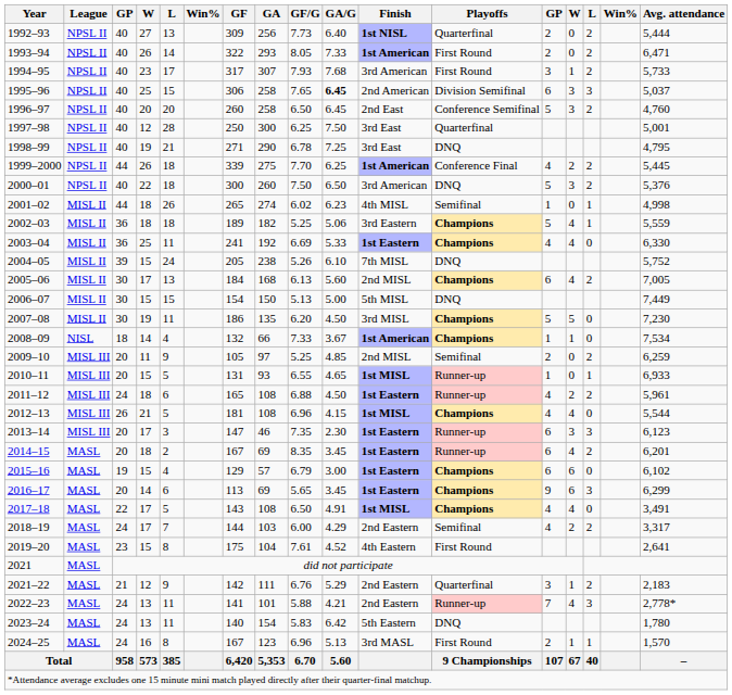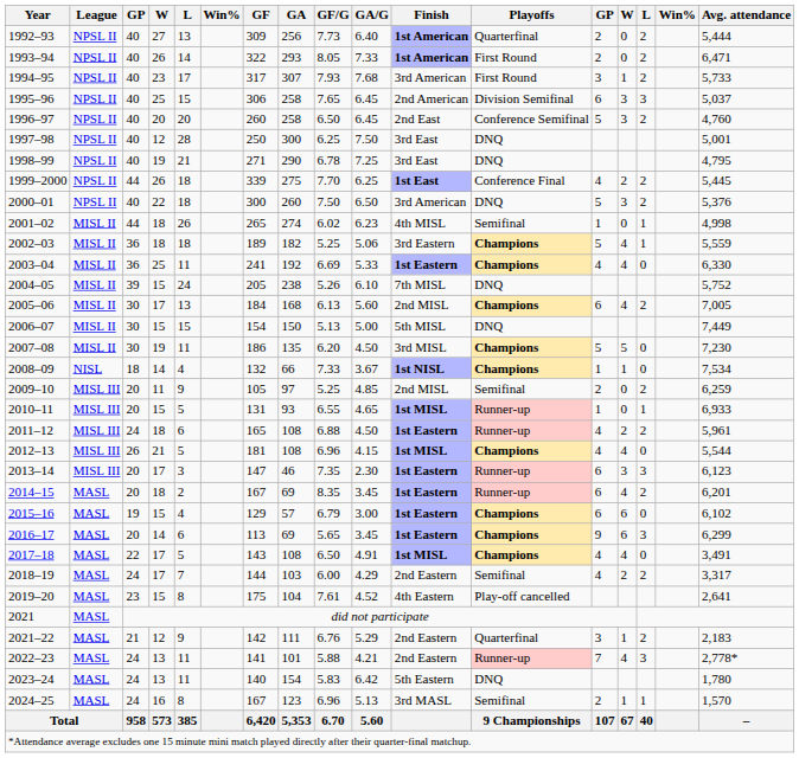 <table class="wikitable">
 <tr>
 <th>Year</th>
 <th>League</th>
 <th>GP</th>
 <th>W</th>
 <th>L</th>
 <th>Win%</th>
 <th>GF</th>
 <th>GA</th>
 <th>GF/G</th>
 <th>GA/G</th>
 <th>Finish</th>
 <th>Playoffs</th>
 <th>GP</th>
 <th>W</th>
 <th>L</th>
 <th>Win%</th>
 <th>Avg. attendance </th>
 </tr>
 <tr>
 <td>1992–93</td>
 <td><a href='#'>NPSL II</a></td>
 <td>40</td>
 <td>27</td>
 <td>13</td>
 <td></td>
 <td>309</td>
 <td>256</td>
 <td>7.73</td>
 <td>6.40</td>
-<td bgcolor="#B3B7FF"><strong>1st NISL</strong></td>
+<td bgcolor="#B3B7FF"><strong>1st American</strong></td>
 <td>Quarterfinal</td>
 <td>2</td>
 <td>0</td>
 <td>2</td>
 <td></td>
 <td>5,444</td>
 </tr>
 <tr>
 <td>1993–94</td>
 <td><a href='#'>NPSL II</a></td>
 <td>40</td>
 <td>26</td>
 <td>14</td>
 <td></td>
 <td>322</td>
 <td>293</td>
 <td>8.05</td>
 <td>7.33</td>
 <td bgcolor="#B3B7FF"><strong>1st American</strong></td>
 <td>First Round</td>
 <td>2</td>
 <td>0</td>
 <td>2</td>
 <td></td>
 <td>6,471</td>
 </tr>
 <tr>
 <td>1994–95</td>
 <td><a href='#'>NPSL II</a></td>
 <td>40</td>
 <td>23</td>
 <td>17</td>
 <td></td>
 <td>317</td>
 <td>307</td>
 <td>7.93</td>
 <td>7.68</td>
 <td>3rd American</td>
 <td>First Round</td>
 <td>3</td>
 <td>1</td>
 <td>2</td>
 <td></td>
 <td>5,733</td>
 </tr>
 <tr>
 <td>1995–96</td>
 <td><a href='#'>NPSL II</a></td>
 <td>40</td>
 <td>25</td>
 <td>15</td>
 <td></td>
 <td>306</td>
 <td>258</td>
 <td>7.65</td>
-<td><strong>6.45</strong></td>
+<td>6.45</td>
 <td>2nd American</td>
 <td>Division Semifinal</td>
 <td>6</td>
 <td>3</td>
 <td>3</td>
 <td></td>
 <td>5,037</td>
 </tr>
 <tr>
 <td>1996–97</td>
 <td><a href='#'>NPSL II</a></td>
 <td>40</td>
 <td>20</td>
 <td>20</td>
 <td></td>
 <td>260</td>
 <td>258</td>
 <td>6.50</td>
 <td>6.45</td>
 <td>2nd East</td>
 <td>Conference Semifinal</td>
 <td>5</td>
 <td>3</td>
 <td>2</td>
 <td></td>
 <td>4,760</td>
 </tr>
 <tr>
 <td>1997–98</td>
 <td><a href='#'>NPSL II</a></td>
 <td>40</td>
 <td>12</td>
 <td>28</td>
 <td></td>
 <td>250</td>
 <td>300</td>
 <td>6.25</td>
 <td>7.50</td>
 <td>3rd East</td>
-<td>Quarterfinal</td>
+<td>DNQ</td>
 <td></td>
 <td></td>
 <td></td>
 <td></td>
 <td>5,001</td>
 </tr>
 <tr>
 <td>1998–99</td>
 <td><a href='#'>NPSL II</a></td>
 <td>40</td>
 <td>19</td>
 <td>21</td>
 <td></td>
 <td>271</td>
 <td>290</td>
 <td>6.78</td>
 <td>7.25</td>
 <td>3rd East</td>
 <td>DNQ</td>
 <td></td>
 <td></td>
 <td></td>
 <td></td>
 <td>4,795</td>
 </tr>
 <tr>
 <td>1999–2000</td>
 <td><a href='#'>NPSL II</a></td>
 <td>44</td>
 <td>26</td>
 <td>18</td>
 <td></td>
 <td>339</td>
 <td>275</td>
 <td>7.70</td>
 <td>6.25</td>
-<td bgcolor="#B3B7FF"><strong>1st American</strong></td>
+<td bgcolor="#B3B7FF"><strong>1st East</strong></td>
 <td>Conference Final</td>
 <td>4</td>
 <td>2</td>
 <td>2</td>
 <td></td>
 <td>5,445</td>
 </tr>
 <tr>
 <td>2000–01</td>
 <td><a href='#'>NPSL II</a></td>
 <td>40</td>
 <td>22</td>
 <td>18</td>
 <td></td>
 <td>300</td>
 <td>260</td>
 <td>7.50</td>
 <td>6.50</td>
 <td>3rd American</td>
 <td>DNQ</td>
 <td>5</td>
 <td>3</td>
 <td>2</td>
 <td></td>
 <td>5,376</td>
 </tr>
 <tr>
 <td>2001–02</td>
 <td><a href='#'>MISL II</a></td>
 <td>44</td>
 <td>18</td>
 <td>26</td>
 <td></td>
 <td>265</td>
 <td>274</td>
 <td>6.02</td>
 <td>6.23</td>
 <td>4th MISL</td>
 <td>Semifinal</td>
 <td>1</td>
 <td>0</td>
 <td>1</td>
 <td></td>
 <td>4,998</td>
 </tr>
 <tr>
 <td>2002–03</td>
 <td><a href='#'>MISL II</a></td>
 <td>36</td>
 <td>18</td>
 <td>18</td>
 <td></td>
 <td>189</td>
 <td>182</td>
 <td>5.25</td>
 <td>5.06</td>
 <td>3rd Eastern</td>
 <td bgcolor="#FFEBAD"><strong>Champions</strong></td>
 <td>5</td>
 <td>4</td>
 <td>1</td>
 <td></td>
 <td>5,559</td>
 </tr>
 <tr>
 <td>2003–04</td>
 <td><a href='#'>MISL II</a></td>
 <td>36</td>
 <td>25</td>
 <td>11</td>
 <td></td>
 <td>241</td>
 <td>192</td>
 <td>6.69</td>
 <td>5.33</td>
 <td bgcolor="#B3B7FF"><strong>1st Eastern</strong></td>
 <td bgcolor="#FFEBAD"><strong>Champions</strong></td>
 <td>4</td>
 <td>4</td>
 <td>0</td>
 <td></td>
 <td>6,330</td>
 </tr>
 <tr>
 <td>2004–05</td>
 <td><a href='#'>MISL II</a></td>
 <td>39</td>
 <td>15</td>
 <td>24</td>
 <td></td>
 <td>205</td>
 <td>238</td>
 <td>5.26</td>
 <td>6.10</td>
 <td>7th MISL</td>
 <td>DNQ</td>
 <td></td>
 <td></td>
 <td></td>
 <td></td>
 <td>5,752</td>
 </tr>
 <tr>
 <td>2005–06</td>
 <td><a href='#'>MISL II</a></td>
 <td>30</td>
 <td>17</td>
 <td>13</td>
 <td></td>
 <td>184</td>
 <td>168</td>
 <td>6.13</td>
 <td>5.60</td>
 <td>2nd MISL</td>
 <td bgcolor="#FFEBAD"><strong>Champions</strong></td>
 <td>6</td>
 <td>4</td>
 <td>2</td>
 <td></td>
 <td>7,005</td>
 </tr>
 <tr>
 <td>2006–07</td>
 <td><a href='#'>MISL II</a></td>
 <td>30</td>
 <td>15</td>
 <td>15</td>
 <td></td>
 <td>154</td>
 <td>150</td>
 <td>5.13</td>
 <td>5.00</td>
 <td>5th MISL</td>
 <td>DNQ</td>
 <td></td>
 <td></td>
 <td></td>
 <td></td>
 <td>7,449</td>
 </tr>
 <tr>
 <td>2007–08</td>
 <td><a href='#'>MISL II</a></td>
 <td>30</td>
 <td>19</td>
 <td>11</td>
 <td></td>
 <td>186</td>
 <td>135</td>
 <td>6.20</td>
 <td>4.50</td>
 <td>3rd MISL</td>
 <td bgcolor="#FFEBAD"><strong>Champions</strong></td>
 <td>5</td>
 <td>5</td>
 <td>0</td>
 <td></td>
 <td>7,230</td>
 </tr>
 <tr>
 <td>2008–09</td>
 <td><a href='#'>NISL</a></td>
 <td>18</td>
 <td>14</td>
 <td>4</td>
 <td></td>
 <td>132</td>
 <td>66</td>
 <td>7.33</td>
 <td>3.67</td>
-<td bgcolor="#B3B7FF"><strong>1st American</strong></td>
+<td bgcolor="#B3B7FF"><strong>1st NISL</strong></td>
 <td bgcolor="#FFEBAD"><strong>Champions</strong></td>
 <td>1</td>
 <td>1</td>
 <td>0</td>
 <td></td>
 <td>7,534</td>
 </tr>
 <tr>
 <td>2009–10</td>
 <td><a href='#'>MISL III</a></td>
 <td>20</td>
 <td>11</td>
 <td>9</td>
 <td></td>
 <td>105</td>
 <td>97</td>
 <td>5.25</td>
 <td>4.85</td>
 <td>2nd MISL</td>
 <td>Semifinal</td>
 <td>2</td>
 <td>0</td>
 <td>2</td>
 <td></td>
 <td>6,259</td>
 </tr>
 <tr>
 <td>2010–11</td>
 <td><a href='#'>MISL III</a></td>
 <td>20</td>
 <td>15</td>
 <td>5</td>
 <td></td>
 <td>131</td>
 <td>93</td>
 <td>6.55</td>
 <td>4.65</td>
 <td bgcolor="B3B7FF"><strong>1st MISL</strong></td>
 <td style="background:#ffcbcb;">Runner-up</td>
 <td>1</td>
 <td>0</td>
 <td>1</td>
 <td></td>
 <td>6,933</td>
 </tr>
 <tr>
 <td>2011–12</td>
 <td><a href='#'>MISL III</a></td>
 <td>24</td>
 <td>18</td>
 <td>6</td>
 <td></td>
 <td>165</td>
 <td>108</td>
 <td>6.88</td>
 <td>4.50</td>
 <td bgcolor="B3B7FF"><strong>1st Eastern</strong></td>
 <td style="background:#ffcbcb;">Runner-up</td>
 <td>4</td>
 <td>2</td>
 <td>2</td>
 <td></td>
 <td>5,961</td>
 </tr>
 <tr>
 <td>2012–13</td>
 <td><a href='#'>MISL III</a></td>
 <td>26</td>
 <td>21</td>
 <td>5</td>
 <td></td>
 <td>181</td>
 <td>108</td>
 <td>6.96</td>
 <td>4.15</td>
 <td bgcolor="B3B7FF"><strong>1st MISL</strong></td>
 <td bgcolor="#FFEBAD"><strong>Champions</strong></td>
 <td>4</td>
 <td>4</td>
 <td>0</td>
 <td></td>
 <td>5,544</td>
 </tr>
 <tr>
 <td>2013–14</td>
 <td><a href='#'>MISL III</a></td>
 <td>20</td>
 <td>17</td>
 <td>3</td>
 <td></td>
 <td>147</td>
 <td>46</td>
 <td>7.35</td>
 <td>2.30</td>
 <td bgcolor="B3B7FF"><strong>1st Eastern</strong></td>
 <td style="background:#ffcbcb;">Runner-up</td>
 <td>6</td>
 <td>3</td>
 <td>3</td>
 <td></td>
 <td>6,123</td>
 </tr>
 <tr>
 <td><a href='#'>2014–15</a></td>
 <td><a href='#'>MASL</a></td>
 <td>20</td>
 <td>18</td>
 <td>2</td>
 <td></td>
 <td>167</td>
 <td>69</td>
 <td>8.35</td>
 <td>3.45</td>
 <td bgcolor="B3B7FF"><strong>1st Eastern</strong></td>
 <td style="background:#ffcbcb;">Runner-up</td>
 <td>6</td>
 <td>4</td>
 <td>2</td>
 <td></td>
 <td>6,201</td>
 </tr>
 <tr>
 <td><a href='#'>2015–16</a></td>
 <td><a href='#'>MASL</a></td>
 <td>19</td>
 <td>15</td>
 <td>4</td>
 <td></td>
 <td>129</td>
 <td>57</td>
 <td>6.79</td>
 <td>3.00</td>
 <td bgcolor="B3B7FF"><strong>1st Eastern</strong></td>
 <td bgcolor="#FFEBAD"><strong>Champions</strong></td>
 <td>6</td>
 <td>6</td>
 <td>0</td>
 <td></td>
 <td>6,102</td>
 </tr>
 <tr>
 <td><a href='#'>2016–17</a></td>
 <td><a href='#'>MASL</a></td>
 <td>20</td>
 <td>14</td>
 <td>6</td>
 <td></td>
 <td>113</td>
 <td>69</td>
 <td>5.65</td>
 <td>3.45</td>
 <td bgcolor="B3B7FF"><strong>1st Eastern</strong></td>
 <td bgcolor="FFEBAD"><strong>Champions</strong></td>
 <td>9</td>
 <td>6</td>
 <td>3</td>
 <td></td>
 <td>6,299</td>
 </tr>
 <tr>
 <td><a href='#'>2017–18</a></td>
 <td><a href='#'>MASL</a></td>
 <td>22</td>
 <td>17</td>
 <td>5</td>
 <td></td>
 <td>143</td>
 <td>108</td>
 <td>6.50</td>
 <td>4.91</td>
 <td bgcolor="B3B7FF"><strong>1st MISL</strong></td>
 <td bgcolor="FFEBAD"><strong>Champions</strong></td>
 <td>4</td>
 <td>4</td>
 <td>0</td>
 <td></td>
 <td>3,491</td>
 </tr>
 <tr>
 <td>2018–19</td>
 <td><a href='#'>MASL</a></td>
 <td>24</td>
 <td>17</td>
 <td>7</td>
 <td></td>
 <td>144</td>
 <td>103</td>
 <td>6.00</td>
 <td>4.29</td>
 <td>2nd Eastern</td>
 <td>Semifinal</td>
 <td>4</td>
 <td>2</td>
 <td>2</td>
 <td></td>
 <td>3,317</td>
 </tr>
 <tr>
 <td>2019–20</td>
 <td><a href='#'>MASL</a></td>
 <td>23</td>
 <td>15</td>
 <td>8</td>
 <td></td>
 <td>175</td>
 <td>104</td>
 <td>7.61</td>
 <td>4.52</td>
 <td>4th Eastern</td>
-<td>First Round</td>
+<td>Play-off cancelled</td>
 <td></td>
 <td></td>
 <td></td>
 <td></td>
 <td>2,641</td>
 </tr>
 <tr>
 <td>2021</td>
 <td><a href='#'>MASL</a></td>
 <td colspan=12 align=center><em>did not participate</em></td>
 </tr>
 <tr>
 <td>2021–22</td>
 <td><a href='#'>MASL</a></td>
 <td>21</td>
 <td>12</td>
 <td>9</td>
 <td></td>
 <td>142</td>
 <td>111</td>
 <td>6.76</td>
 <td>5.29</td>
 <td>2nd Eastern</td>
 <td>Quarterfinal</td>
 <td>3</td>
 <td>1</td>
 <td>2</td>
 <td></td>
 <td>2,183</td>
 </tr>
 <tr>
 <td>2022–23</td>
 <td><a href='#'>MASL</a></td>
 <td>24</td>
 <td>13</td>
 <td>11</td>
 <td></td>
 <td>141</td>
 <td>101</td>
 <td>5.88</td>
 <td>4.21</td>
 <td>2nd Eastern</td>
 <td style="background:#ffcbcb;">Runner-up</td>
 <td>7</td>
 <td>4</td>
 <td>3</td>
 <td></td>
 <td>2,778*</td>
 </tr>
 <tr>
 <td>2023–24</td>
 <td><a href='#'>MASL</a></td>
 <td>24</td>
 <td>13</td>
 <td>11</td>
 <td></td>
 <td>140</td>
 <td>154</td>
 <td>5.83</td>
 <td>6.42</td>
 <td>5th Eastern</td>
 <td>DNQ</td>
 <td></td>
 <td></td>
 <td></td>
 <td></td>
 <td>1,780</td>
 </tr>
 <tr>
 <td>2024–25</td>
 <td><a href='#'>MASL</a></td>
 <td>24</td>
 <td>16</td>
 <td>8</td>
 <td></td>
 <td>167</td>
 <td>123</td>
 <td>6.96</td>
 <td>5.13</td>
 <td>3rd MASL</td>
-<td>First Round</td>
+<td>Semifinal</td>
 <td>2</td>
 <td>1</td>
 <td>1</td>
 <td></td>
 <td>1,570</td>
 </tr>
 <tr>
 <th colspan="2" rowspan="1" align="center">Total</th>
 <th><strong>958</strong></th>
 <th><strong>573</strong></th>
 <th><strong>385</strong></th>
 <th><strong></strong></th>
 <th><strong>6,420</strong></th>
 <th><strong>5,353</strong></th>
 <th><strong>6.70</strong></th>
 <th><strong>5.60</strong></th>
 <th></th>
 <th><strong>9 Championships</strong></th>
 <th><strong>107</strong></th>
 <th><strong>67</strong></th>
 <th><strong>40</strong></th>
 <th><strong></strong></th>
 <th align=center>–</th>
 </tr>
 <tr>
 <td colspan=17><small>*Attendance average excludes one 15 minute mini match played directly after their quarter-final matchup.</small></td>
 </tr>
 </table>
